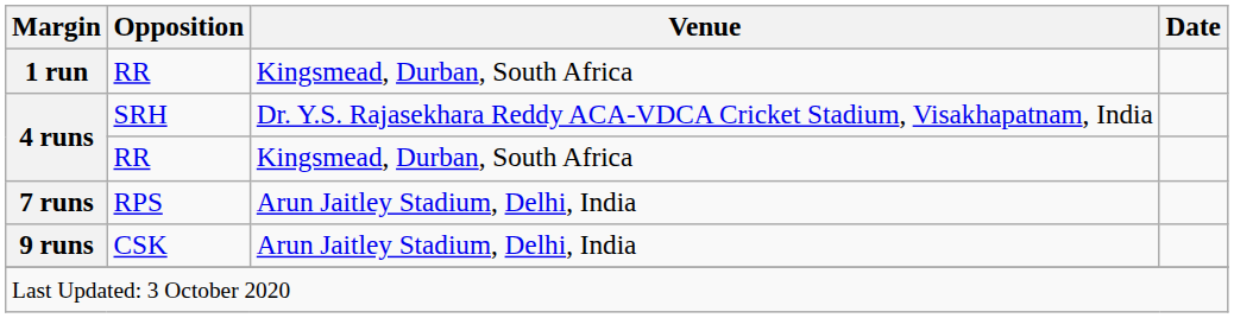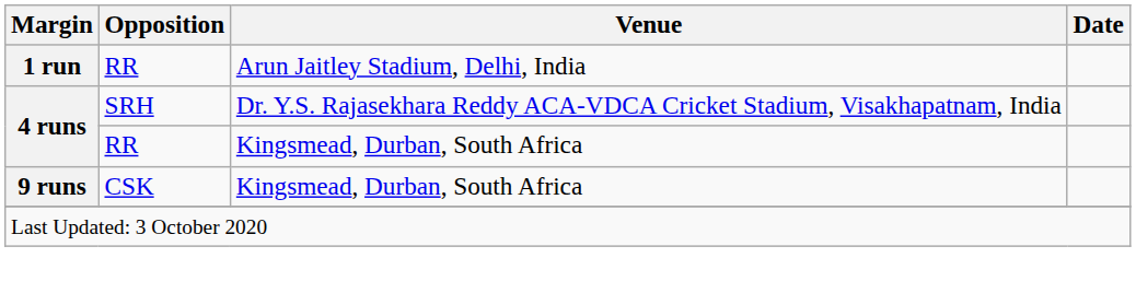 <table class="wikitable">
 <tr>
 <th>Margin</th>
 <th>Opposition</th>
 <th>Venue</th>
 <th>Date</th>
 </tr>
 <tr>
 <th>1 run</th>
 <td><a href='#'>RR</a></td>
-<td><a href='#'>Kingsmead</a>, <a href='#'>Durban</a>, South Africa</td>
+<td><a href='#'>Arun Jaitley Stadium</a>, <a href='#'>Delhi</a>, India</td>
 <td></td>
 </tr>
 <tr>
 <th rowspan=2>4 runs</th>
 <td><a href='#'>SRH</a></td>
 <td><a href='#'>Dr. Y.S. Rajasekhara Reddy ACA-VDCA Cricket Stadium</a>, <a href='#'>Visakhapatnam</a>, India</td>
 <td></td>
 </tr>
 <tr>
 <td><a href='#'>RR</a></td>
 <td><a href='#'>Kingsmead</a>, <a href='#'>Durban</a>, South Africa</td>
 <td></td>
 </tr>
 <tr>
-<th>7 runs</th>
-<td><a href='#'>RPS</a></td>
-<td><a href='#'>Arun Jaitley Stadium</a>, <a href='#'>Delhi</a>, India</td>
-<td></td>
-</tr>
-<tr>
 <th>9 runs</th>
 <td><a href='#'>CSK</a></td>
-<td><a href='#'>Arun Jaitley Stadium</a>, <a href='#'>Delhi</a>, India</td>
+<td><a href='#'>Kingsmead</a>, <a href='#'>Durban</a>, South Africa</td>
 <td></td>
 </tr>
 <tr>
 </tr>
 <tr class=sortbottom>
 <td colspan=4><small>Last Updated: 3 October 2020</small></td>
 </tr>
 </table>
